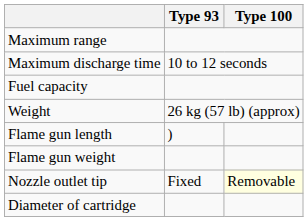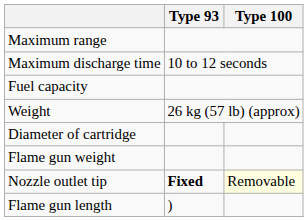 <table class=wikitable>
 <tr>
 <th></th>
 <th>Type 93</th>
 <th>Type 100</th>
 </tr>
 <tr>
 <td>Maximum range</td>
 <td colspan=2></td>
 </tr>
 <tr>
 <td>Maximum discharge time</td>
 <td colspan=2>10 to 12 seconds</td>
 </tr>
 <tr>
 <td>Fuel capacity</td>
 <td colspan=2></td>
 </tr>
 <tr>
 <td>Weight</td>
 <td colspan=2>26 kg (57 lb) (approx)</td>
 </tr>
 <tr>
-<td>Flame gun length</td>
-<td>)</td>
+<td>Diameter of cartridge</td>
+<td></td>
 <td></td>
 </tr>
 <tr>
 <td>Flame gun weight</td>
 <td></td>
 <td></td>
 </tr>
 <tr>
 <td>Nozzle outlet tip</td>
-<td>Fixed</td>
+<td><strong>Fixed</strong></td>
 <td style="background: lightyellow;">Removable</td>
 </tr>
 <tr>
-<td>Diameter of cartridge</td>
-<td></td>
+<td>Flame gun length</td>
+<td>)</td>
 <td></td>
 </tr>
 </table>
